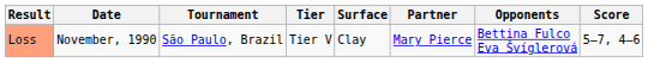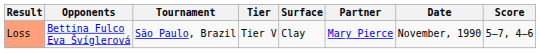 <table class="sortable wikitable">
 <tr>
 <th>Result</th>
-<th>Date</th>
+<th>Opponents</th>
 <th>Tournament</th>
 <th>Tier</th>
 <th>Surface</th>
 <th>Partner</th>
-<th>Opponents</th>
+<th>Date</th>
 <th class="unsortable">Score</th>
 </tr>
 <tr>
 <td style="background:#FFA07A;">Loss</td>
-<td>November, 1990</td>
+<td> <a href='#'>Bettina Fulco</a><br> <a href='#'>Eva Švíglerová</a></td>
 <td><a href='#'>São Paulo</a>, Brazil</td>
 <td>Tier V</td>
 <td>Clay</td>
 <td> <a href='#'>Mary Pierce</a></td>
-<td> <a href='#'>Bettina Fulco</a><br> <a href='#'>Eva Švíglerová</a></td>
+<td>November, 1990</td>
 <td>5–7, 4–6</td>
 </tr>
 </table>
